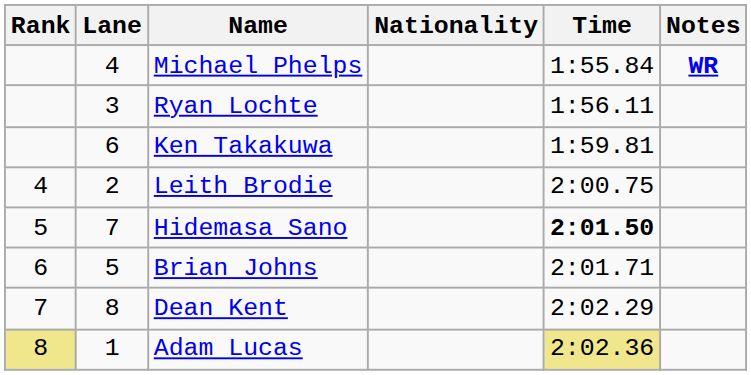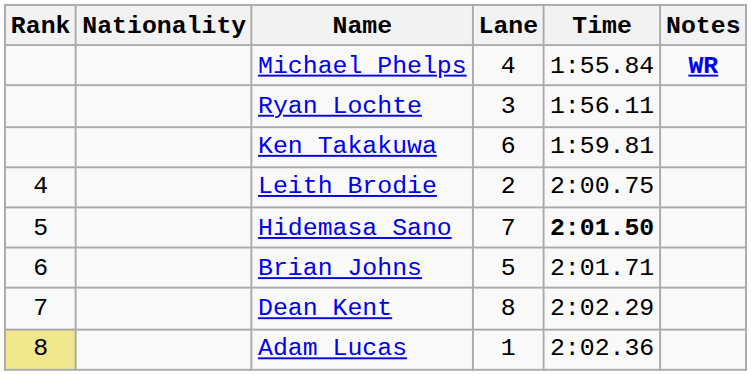 <table class="wikitable sortable" style="text-align:center">
 <tr>
 <th>Rank</th>
+<th>Nationality</th>
+<th>Name</th>
 <th>Lane</th>
-<th>Name</th>
-<th>Nationality</th>
 <th>Time</th>
 <th>Notes</th>
 </tr>
 <tr>
 <td></td>
+<td align=left></td>
+<td align=left><a href='#'>Michael Phelps</a></td>
 <td>4</td>
-<td align=left><a href='#'>Michael Phelps</a></td>
-<td align=left></td>
 <td>1:55.84</td>
 <td><strong><a href='#'>WR</a></strong></td>
 </tr>
 <tr>
 <td></td>
+<td align=left></td>
+<td align=left><a href='#'>Ryan Lochte</a></td>
 <td>3</td>
-<td align=left><a href='#'>Ryan Lochte</a></td>
-<td align=left></td>
 <td>1:56.11</td>
 <td></td>
 </tr>
 <tr>
 <td></td>
+<td align=left></td>
+<td align=left><a href='#'>Ken Takakuwa</a></td>
 <td>6</td>
-<td align=left><a href='#'>Ken Takakuwa</a></td>
-<td align=left></td>
 <td>1:59.81</td>
 <td></td>
 </tr>
 <tr>
 <td>4</td>
+<td align=left></td>
+<td align=left><a href='#'>Leith Brodie</a></td>
 <td>2</td>
-<td align=left><a href='#'>Leith Brodie</a></td>
-<td align=left></td>
 <td>2:00.75</td>
 <td></td>
 </tr>
 <tr>
 <td>5</td>
+<td align=left></td>
+<td align=left><a href='#'>Hidemasa Sano</a></td>
 <td>7</td>
-<td align=left><a href='#'>Hidemasa Sano</a></td>
-<td align=left></td>
 <td><strong>2:01.50</strong></td>
 <td></td>
 </tr>
 <tr>
 <td>6</td>
+<td align=left></td>
+<td align=left><a href='#'>Brian Johns</a></td>
 <td>5</td>
-<td align=left><a href='#'>Brian Johns</a></td>
-<td align=left></td>
 <td>2:01.71</td>
 <td></td>
 </tr>
 <tr>
 <td>7</td>
+<td align=left></td>
+<td align=left><a href='#'>Dean Kent</a></td>
 <td>8</td>
-<td align=left><a href='#'>Dean Kent</a></td>
-<td align=left></td>
 <td>2:02.29</td>
 <td></td>
 </tr>
 <tr>
 <td style="background: khaki;">8</td>
+<td align=left></td>
+<td align=left><a href='#'>Adam Lucas</a></td>
 <td>1</td>
-<td align=left><a href='#'>Adam Lucas</a></td>
-<td align=left></td>
-<td style="background: khaki;">2:02.36</td>
+<td>2:02.36</td>
 <td></td>
 </tr>
 </table>
